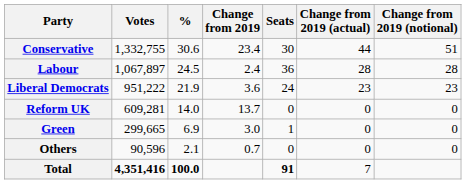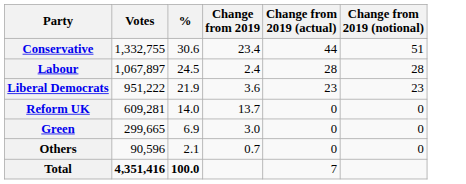 <table class="wikitable plainrowheaders" style="text-align:right">
 <tr>
 <th scope="col">Party</th>
 <th scope="col">Votes</th>
 <th scope="col">%</th>
 <th scope="col">Change<br>from 2019</th>
-<th scope="col">Seats</th>
 <th>Change from<br>2019 (actual)</th>
 <th scope="col">Change from<br>2019 (notional)</th>
 </tr>
 <tr>
 <th scope="row"><a href='#'>Conservative</a></th>
 <td>1,332,755</td>
 <td>30.6</td>
 <td> 23.4</td>
-<td>30</td>
 <td> 44</td>
 <td> 51</td>
 </tr>
 <tr>
 <th scope="row"><a href='#'>Labour</a></th>
 <td>1,067,897</td>
 <td>24.5</td>
 <td> 2.4</td>
-<td>36</td>
 <td> 28</td>
 <td> 28</td>
 </tr>
 <tr>
 <th scope="row"><a href='#'>Liberal Democrats</a></th>
 <td>951,222</td>
 <td>21.9</td>
 <td> 3.6</td>
-<td>24</td>
 <td> 23</td>
 <td> 23</td>
 </tr>
 <tr>
 <th scope="row"><a href='#'>Reform UK</a></th>
 <td>609,281</td>
 <td>14.0</td>
 <td> 13.7</td>
-<td>0</td>
 <td> 0</td>
 <td> 0</td>
 </tr>
 <tr>
 <th scope="row"><a href='#'>Green</a></th>
 <td>299,665</td>
 <td>6.9</td>
 <td> 3.0</td>
-<td>1</td>
 <td> 0</td>
 <td> 0</td>
 </tr>
 <tr>
 <th scope="row">Others</th>
 <td>90,596</td>
 <td>2.1</td>
 <td> 0.7</td>
-<td>0</td>
 <td> 0</td>
 <td> 0</td>
 </tr>
 <tr>
 <th scope="row"><strong>Total</strong></th>
 <td><strong>4,351,416</strong></td>
 <td><strong>100.0</strong></td>
 <td></td>
-<td><strong>91</strong></td>
 <td> 7</td>
 <td></td>
 </tr>
 </table>
